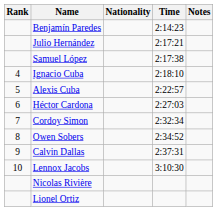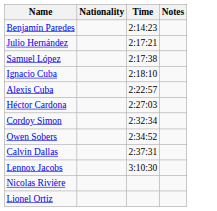 <table class="wikitable sortable" style="text-align:center;font-size:95%">
 <tr>
-<th>Rank</th>
 <th>Name</th>
 <th>Nationality</th>
 <th>Time</th>
 <th>Notes</th>
 </tr>
 <tr>
-<td></td>
 <td align=left><a href='#'>Benjamín Paredes</a></td>
 <td align=left></td>
 <td>2:14:23</td>
 <td></td>
 </tr>
 <tr>
-<td></td>
 <td align=left><a href='#'>Julio Hernández</a></td>
 <td align=left></td>
 <td>2:17:21</td>
 <td></td>
 </tr>
 <tr>
-<td></td>
 <td align=left><a href='#'>Samuel López</a></td>
 <td align=left></td>
 <td>2:17:38</td>
 <td></td>
 </tr>
 <tr>
-<td>4</td>
 <td align=left><a href='#'>Ignacio Cuba</a></td>
 <td align=left></td>
 <td>2:18:10</td>
 <td></td>
 </tr>
 <tr>
-<td>5</td>
 <td align=left><a href='#'>Alexis Cuba</a></td>
 <td align=left></td>
 <td>2:22:57</td>
 <td></td>
 </tr>
 <tr>
-<td>6</td>
 <td align=left><a href='#'>Héctor Cardona</a></td>
 <td align=left></td>
 <td>2:27:03</td>
 <td></td>
 </tr>
 <tr>
-<td>7</td>
 <td align=left><a href='#'>Cordoy Simon</a></td>
 <td align=left></td>
 <td>2:32:34</td>
 <td></td>
 </tr>
 <tr>
-<td>8</td>
 <td align=left><a href='#'>Owen Sobers</a></td>
 <td align=left></td>
 <td>2:34:52</td>
 <td></td>
 </tr>
 <tr>
-<td>9</td>
 <td align=left><a href='#'>Calvin Dallas</a></td>
 <td align=left></td>
 <td>2:37:31</td>
 <td></td>
 </tr>
 <tr>
-<td>10</td>
 <td align=left><a href='#'>Lennox Jacobs</a></td>
 <td align=left></td>
 <td>3:10:30</td>
 <td></td>
 </tr>
 <tr>
-<td></td>
 <td align=left><a href='#'>Nicolas Rivière</a></td>
 <td align=left></td>
 <td></td>
 <td></td>
 </tr>
 <tr>
-<td></td>
 <td align=left><a href='#'>Lionel Ortiz</a></td>
 <td align=left></td>
 <td></td>
 <td></td>
 </tr>
 </table>
